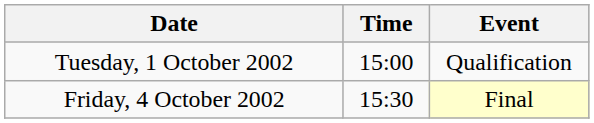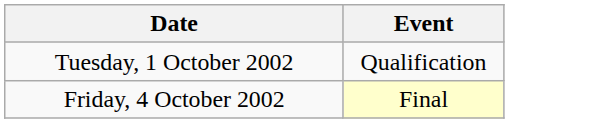 <table class = "wikitable" style="text-align:center;">
 <tr>
 <th width=220>Date</th>
-<th width=50>Time</th>
 <th width=100>Event</th>
 </tr>
 <tr>
 <td>Tuesday, 1 October 2002</td>
-<td>15:00</td>
 <td>Qualification</td>
 </tr>
 <tr>
 <td>Friday, 4 October 2002</td>
-<td>15:30</td>
 <td bgcolor=ffffcc>Final</td>
 </tr>
 </table>
